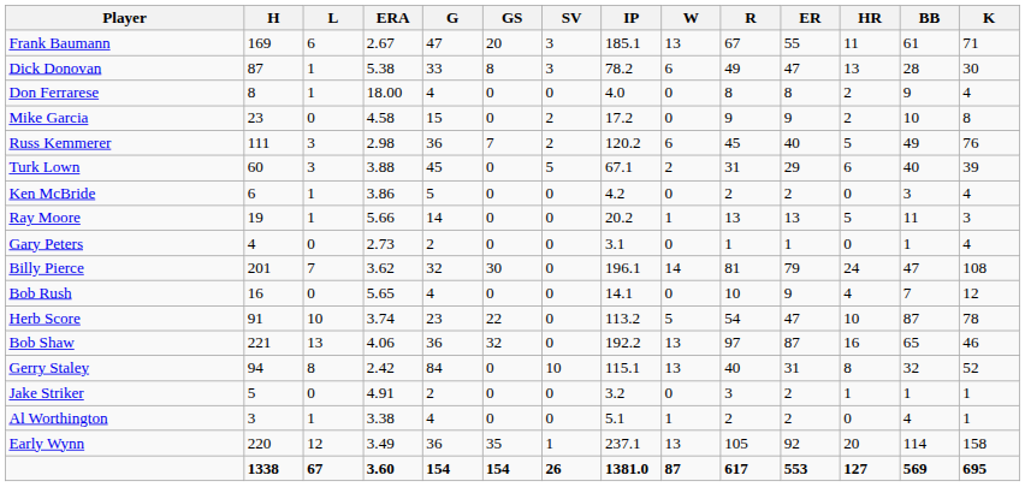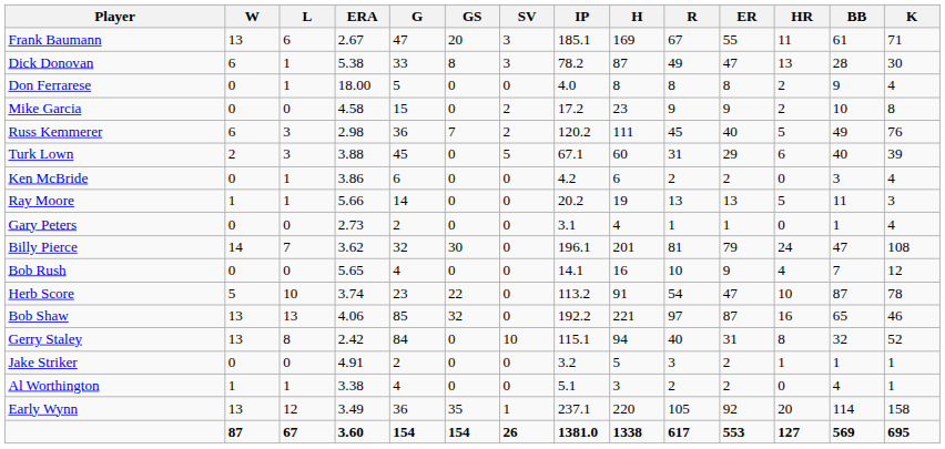 <table class="wikitable sortable">
 <tr>
 <th width="20%">Player</th>
-<th width="5%">H</th>
+<th width="5%">W</th>
 <th width="5%">L</th>
 <th width="5%">ERA</th>
 <th width="5%">G</th>
 <th width="5%">GS</th>
 <th width="5%">SV</th>
 <th width="5%">IP</th>
-<th width="5%">W</th>
+<th width="5%">H</th>
 <th width="5%">R</th>
 <th width="5%">ER</th>
 <th width="5%">HR</th>
 <th width="5%">BB</th>
 <th width="5%">K</th>
 </tr>
 <tr>
 <td><a href='#'>Frank Baumann</a></td>
-<td>169</td>
+<td>13</td>
 <td>6</td>
 <td>2.67</td>
 <td>47</td>
 <td>20</td>
 <td>3</td>
 <td>185.1</td>
-<td>13</td>
+<td>169</td>
 <td>67</td>
 <td>55</td>
 <td>11</td>
 <td>61</td>
 <td>71</td>
 </tr>
 <tr>
 <td><a href='#'>Dick Donovan</a></td>
-<td>87</td>
+<td>6</td>
 <td>1</td>
 <td>5.38</td>
 <td>33</td>
 <td>8</td>
 <td>3</td>
 <td>78.2</td>
-<td>6</td>
+<td>87</td>
 <td>49</td>
 <td>47</td>
 <td>13</td>
 <td>28</td>
 <td>30</td>
 </tr>
 <tr>
 <td><a href='#'>Don Ferrarese</a></td>
-<td>8</td>
+<td>0</td>
 <td>1</td>
 <td>18.00</td>
-<td>4</td>
+<td>5</td>
 <td>0</td>
 <td>0</td>
 <td>4.0</td>
-<td>0</td>
+<td>8</td>
 <td>8</td>
 <td>8</td>
 <td>2</td>
 <td>9</td>
 <td>4</td>
 </tr>
 <tr>
 <td><a href='#'>Mike Garcia</a></td>
-<td>23</td>
+<td>0</td>
 <td>0</td>
 <td>4.58</td>
 <td>15</td>
 <td>0</td>
 <td>2</td>
 <td>17.2</td>
-<td>0</td>
+<td>23</td>
 <td>9</td>
 <td>9</td>
 <td>2</td>
 <td>10</td>
 <td>8</td>
 </tr>
 <tr>
 <td><a href='#'>Russ Kemmerer</a></td>
-<td>111</td>
+<td>6</td>
 <td>3</td>
 <td>2.98</td>
 <td>36</td>
 <td>7</td>
 <td>2</td>
 <td>120.2</td>
-<td>6</td>
+<td>111</td>
 <td>45</td>
 <td>40</td>
 <td>5</td>
 <td>49</td>
 <td>76</td>
 </tr>
 <tr>
 <td><a href='#'>Turk Lown</a></td>
-<td>60</td>
+<td>2</td>
 <td>3</td>
 <td>3.88</td>
 <td>45</td>
 <td>0</td>
 <td>5</td>
 <td>67.1</td>
-<td>2</td>
+<td>60</td>
 <td>31</td>
 <td>29</td>
 <td>6</td>
 <td>40</td>
 <td>39</td>
 </tr>
 <tr>
 <td><a href='#'>Ken McBride</a></td>
-<td>6</td>
+<td>0</td>
 <td>1</td>
 <td>3.86</td>
-<td>5</td>
+<td>6</td>
 <td>0</td>
 <td>0</td>
 <td>4.2</td>
-<td>0</td>
+<td>6</td>
 <td>2</td>
 <td>2</td>
 <td>0</td>
 <td>3</td>
 <td>4</td>
 </tr>
 <tr>
 <td><a href='#'>Ray Moore</a></td>
-<td>19</td>
+<td>1</td>
 <td>1</td>
 <td>5.66</td>
 <td>14</td>
 <td>0</td>
 <td>0</td>
 <td>20.2</td>
-<td>1</td>
+<td>19</td>
 <td>13</td>
 <td>13</td>
 <td>5</td>
 <td>11</td>
 <td>3</td>
 </tr>
 <tr>
 <td><a href='#'>Gary Peters</a></td>
-<td>4</td>
+<td>0</td>
 <td>0</td>
 <td>2.73</td>
 <td>2</td>
 <td>0</td>
 <td>0</td>
 <td>3.1</td>
-<td>0</td>
+<td>4</td>
 <td>1</td>
 <td>1</td>
 <td>0</td>
 <td>1</td>
 <td>4</td>
 </tr>
 <tr>
 <td><a href='#'>Billy Pierce</a></td>
-<td>201</td>
+<td>14</td>
 <td>7</td>
 <td>3.62</td>
 <td>32</td>
 <td>30</td>
 <td>0</td>
 <td>196.1</td>
-<td>14</td>
+<td>201</td>
 <td>81</td>
 <td>79</td>
 <td>24</td>
 <td>47</td>
 <td>108</td>
 </tr>
 <tr>
 <td><a href='#'>Bob Rush</a></td>
-<td>16</td>
+<td>0</td>
 <td>0</td>
 <td>5.65</td>
 <td>4</td>
 <td>0</td>
 <td>0</td>
 <td>14.1</td>
-<td>0</td>
+<td>16</td>
 <td>10</td>
 <td>9</td>
 <td>4</td>
 <td>7</td>
 <td>12</td>
 </tr>
 <tr>
 <td><a href='#'>Herb Score</a></td>
-<td>91</td>
+<td>5</td>
 <td>10</td>
 <td>3.74</td>
 <td>23</td>
 <td>22</td>
 <td>0</td>
 <td>113.2</td>
-<td>5</td>
+<td>91</td>
 <td>54</td>
 <td>47</td>
 <td>10</td>
 <td>87</td>
 <td>78</td>
 </tr>
 <tr>
 <td><a href='#'>Bob Shaw</a></td>
-<td>221</td>
+<td>13</td>
 <td>13</td>
 <td>4.06</td>
-<td>36</td>
+<td>85</td>
 <td>32</td>
 <td>0</td>
 <td>192.2</td>
-<td>13</td>
+<td>221</td>
 <td>97</td>
 <td>87</td>
 <td>16</td>
 <td>65</td>
 <td>46</td>
 </tr>
 <tr>
 <td><a href='#'>Gerry Staley</a></td>
-<td>94</td>
+<td>13</td>
 <td>8</td>
 <td>2.42</td>
 <td>84</td>
 <td>0</td>
 <td>10</td>
 <td>115.1</td>
-<td>13</td>
+<td>94</td>
 <td>40</td>
 <td>31</td>
 <td>8</td>
 <td>32</td>
 <td>52</td>
 </tr>
 <tr>
 <td><a href='#'>Jake Striker</a></td>
-<td>5</td>
+<td>0</td>
 <td>0</td>
 <td>4.91</td>
 <td>2</td>
 <td>0</td>
 <td>0</td>
 <td>3.2</td>
-<td>0</td>
+<td>5</td>
 <td>3</td>
 <td>2</td>
 <td>1</td>
 <td>1</td>
 <td>1</td>
 </tr>
 <tr>
 <td><a href='#'>Al Worthington</a></td>
-<td>3</td>
+<td>1</td>
 <td>1</td>
 <td>3.38</td>
 <td>4</td>
 <td>0</td>
 <td>0</td>
 <td>5.1</td>
-<td>1</td>
+<td>3</td>
 <td>2</td>
 <td>2</td>
 <td>0</td>
 <td>4</td>
 <td>1</td>
 </tr>
 <tr>
 <td><a href='#'>Early Wynn</a></td>
-<td>220</td>
+<td>13</td>
 <td>12</td>
 <td>3.49</td>
 <td>36</td>
 <td>35</td>
 <td>1</td>
 <td>237.1</td>
-<td>13</td>
+<td>220</td>
 <td>105</td>
 <td>92</td>
 <td>20</td>
 <td>114</td>
 <td>158</td>
 </tr>
 <tr class="sortbottom">
 <td></td>
-<td><strong>1338</strong></td>
+<td><strong>87</strong></td>
 <td><strong>67</strong></td>
 <td><strong>3.60</strong></td>
 <td><strong>154</strong></td>
 <td><strong>154</strong></td>
 <td><strong>26</strong></td>
 <td><strong>1381.0</strong></td>
-<td><strong>87</strong></td>
+<td><strong>1338</strong></td>
 <td><strong>617</strong></td>
 <td><strong>553</strong></td>
 <td><strong>127</strong></td>
 <td><strong>569</strong></td>
 <td><strong>695</strong></td>
 </tr>
 </table>
